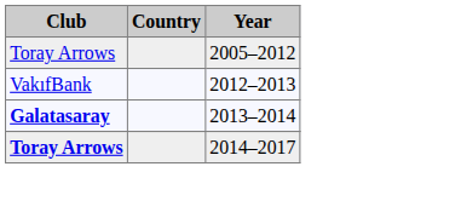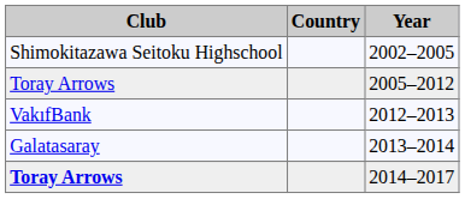 <table bgcolor="#f7f8ff" cellpadding="3" cellspacing="0" border="1" style="font-size: 95%; border: gray solid 1px; border-collapse: collapse;">
 <tr bgcolor="#CCCCCC">
 <td align="center"><strong>Club</strong></td>
 <td align="center"><strong>Country</strong></td>
 <td align="center"><strong>Year</strong></td>
+</tr>
+<tr align=left>
+<td>Shimokitazawa Seitoku Highschool</td>
+<td></td>
+<td>2002–2005</td>
 </tr>
 <tr bgcolor="#EFEFEF" align=left>
 <td><a href='#'>Toray Arrows</a></td>
 <td></td>
 <td>2005–2012</td>
 </tr>
 <tr>
 <td><a href='#'>VakıfBank</a></td>
 <td></td>
 <td>2012–2013</td>
 </tr>
 <tr>
-<td><strong><a href='#'>Galatasaray</a></strong></td>
+<td><a href='#'>Galatasaray</a></td>
 <td></td>
 <td>2013–2014</td>
 </tr>
 <tr>
 </tr>
 <tr bgcolor="#EFEFEF" align=left>
 <td><strong><a href='#'>Toray Arrows</a></strong></td>
 <td></td>
 <td>2014–2017</td>
 </tr>
 </table>
